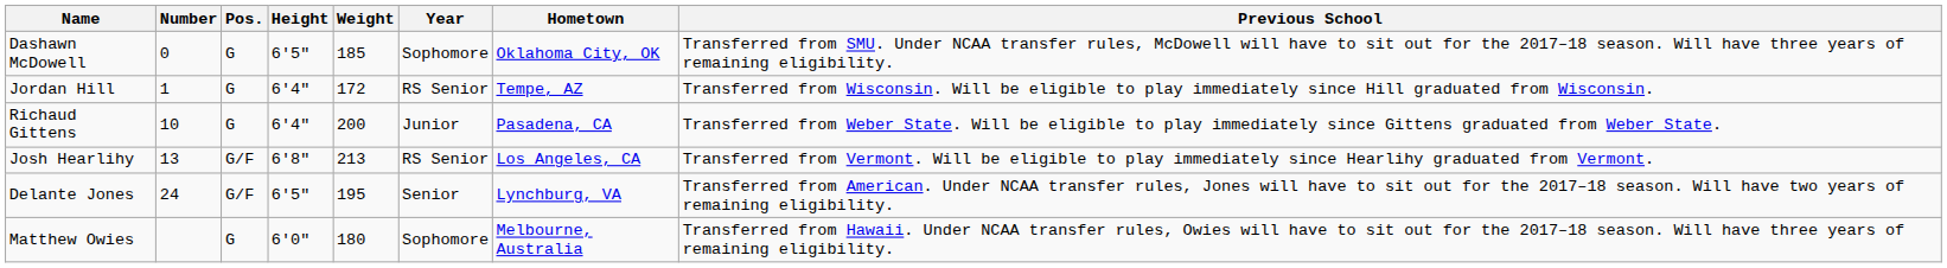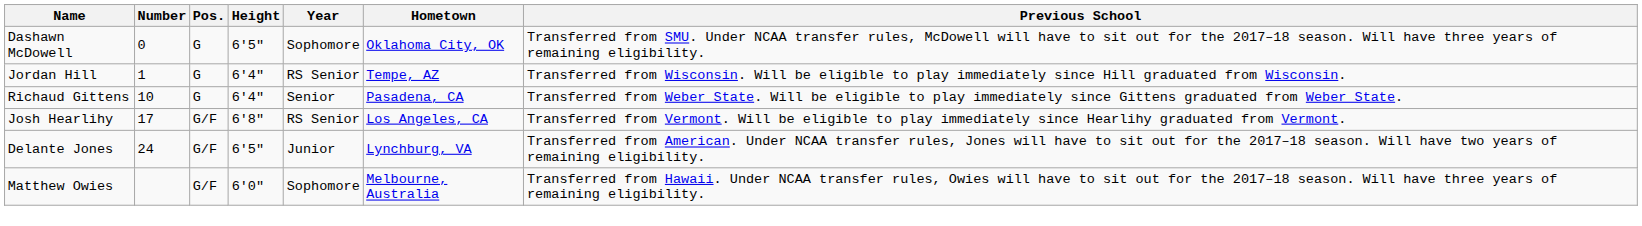 <table class="wikitable sortable" border="1">
 <tr>
 <th>Name</th>
 <th>Number</th>
 <th>Pos.</th>
 <th>Height</th>
-<th>Weight</th>
 <th>Year</th>
 <th>Hometown</th>
 <th class="unsortable">Previous School</th>
 </tr>
 <tr>
 <td>Dashawn McDowell</td>
 <td>0</td>
 <td>G</td>
 <td>6'5"</td>
-<td>185</td>
 <td>Sophomore</td>
 <td><a href='#'>Oklahoma City, OK</a></td>
 <td>Transferred from <a href='#'>SMU</a>. Under NCAA transfer rules, McDowell will have to sit out for the 2017–18 season. Will have three years of remaining eligibility.</td>
 </tr>
 <tr>
 <td>Jordan Hill</td>
 <td>1</td>
 <td>G</td>
 <td>6'4"</td>
-<td>172</td>
 <td>RS Senior</td>
 <td><a href='#'>Tempe, AZ</a></td>
 <td>Transferred from <a href='#'>Wisconsin</a>. Will be eligible to play immediately since Hill graduated from <a href='#'>Wisconsin</a>.</td>
 </tr>
 <tr>
 <td>Richaud Gittens</td>
 <td>10</td>
 <td>G</td>
 <td>6'4"</td>
-<td>200</td>
-<td>Junior</td>
+<td>Senior</td>
 <td><a href='#'>Pasadena, CA</a></td>
 <td>Transferred from <a href='#'>Weber State</a>. Will be eligible to play immediately since Gittens graduated from <a href='#'>Weber State</a>.</td>
 </tr>
 <tr>
 <td>Josh Hearlihy</td>
-<td>13</td>
+<td>17</td>
 <td>G/F</td>
 <td>6'8"</td>
-<td>213</td>
 <td>RS Senior</td>
 <td><a href='#'>Los Angeles, CA</a></td>
 <td>Transferred from <a href='#'>Vermont</a>. Will be eligible to play immediately since Hearlihy graduated from <a href='#'>Vermont</a>.</td>
 </tr>
 <tr>
 <td>Delante Jones</td>
 <td>24</td>
 <td>G/F</td>
 <td>6'5"</td>
-<td>195</td>
-<td>Senior</td>
+<td>Junior</td>
 <td><a href='#'>Lynchburg, VA</a></td>
 <td>Transferred from <a href='#'>American</a>. Under NCAA transfer rules, Jones will have to sit out for the 2017–18 season. Will have two years of remaining eligibility.</td>
 </tr>
 <tr>
 <td>Matthew Owies</td>
 <td></td>
-<td>G</td>
+<td>G/F</td>
 <td>6'0"</td>
-<td>180</td>
 <td>Sophomore</td>
 <td><a href='#'>Melbourne, Australia</a></td>
 <td>Transferred from <a href='#'>Hawaii</a>. Under NCAA transfer rules, Owies will have to sit out for the 2017–18 season. Will have three years of remaining eligibility.</td>
 </tr>
 </table>
